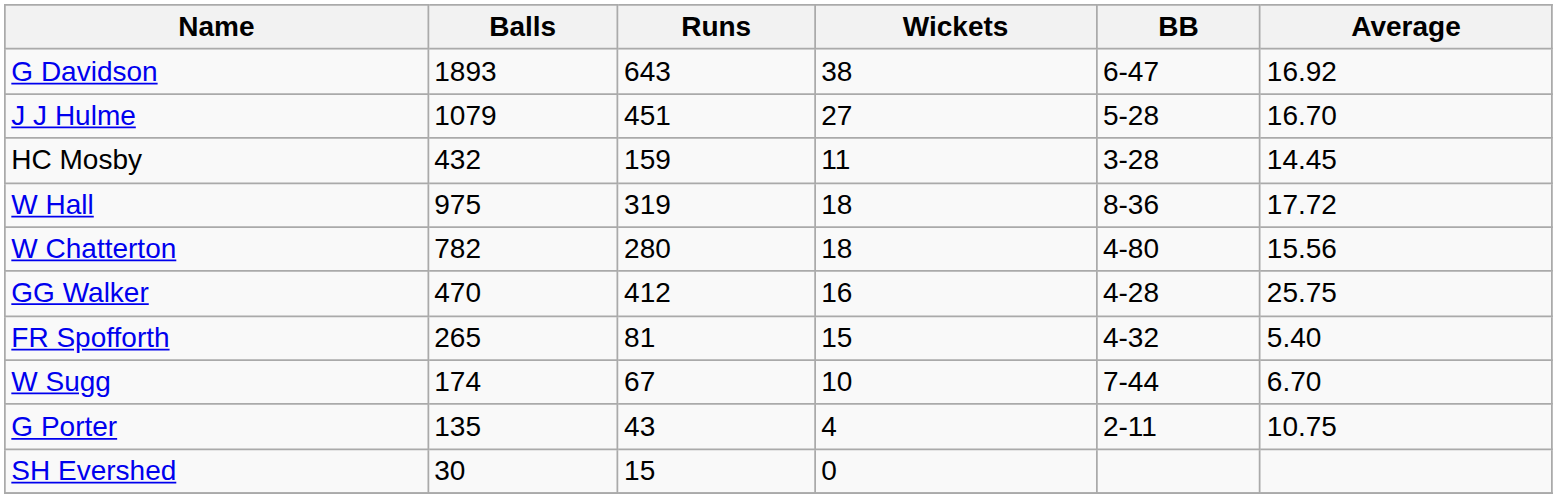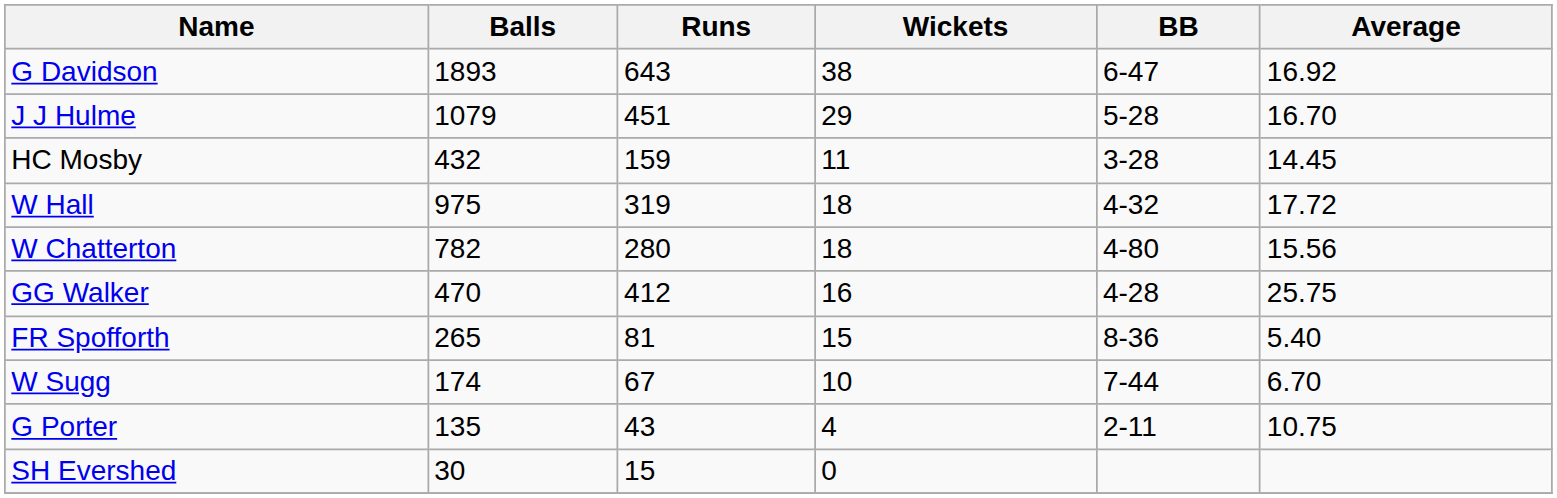 <table class="wikitable sortable" width="70%">
 <tr bgcolor="#efefef">
 <th>Name</th>
 <th>Balls</th>
 <th>Runs</th>
 <th>Wickets</th>
 <th>BB</th>
 <th>Average</th>
 </tr>
 <tr>
 <td><a href='#'>G Davidson</a></td>
 <td>1893</td>
 <td>643</td>
 <td>38</td>
 <td>6-47</td>
 <td>16.92</td>
 </tr>
 <tr>
 <td><a href='#'>J J Hulme</a></td>
 <td>1079</td>
 <td>451</td>
-<td>27</td>
+<td>29</td>
 <td>5-28</td>
 <td>16.70</td>
 </tr>
 <tr>
 <td>HC Mosby</td>
 <td>432</td>
 <td>159</td>
 <td>11</td>
 <td>3-28</td>
 <td>14.45</td>
 </tr>
 <tr>
 <td><a href='#'>W Hall</a></td>
 <td>975</td>
 <td>319</td>
 <td>18</td>
-<td>8-36</td>
+<td>4-32</td>
 <td>17.72</td>
 </tr>
 <tr>
 <td><a href='#'>W Chatterton</a></td>
 <td>782</td>
 <td>280</td>
 <td>18</td>
 <td>4-80</td>
 <td>15.56</td>
 </tr>
 <tr>
 <td><a href='#'>GG Walker</a></td>
 <td>470</td>
 <td>412</td>
 <td>16</td>
 <td>4-28</td>
 <td>25.75</td>
 </tr>
 <tr>
 <td><a href='#'>FR Spofforth</a></td>
 <td>265</td>
 <td>81</td>
 <td>15</td>
-<td>4-32</td>
+<td>8-36</td>
 <td>5.40</td>
 </tr>
 <tr>
 <td><a href='#'>W Sugg</a></td>
 <td>174</td>
 <td>67</td>
 <td>10</td>
 <td>7-44</td>
 <td>6.70</td>
 </tr>
 <tr>
 <td><a href='#'>G Porter</a></td>
 <td>135</td>
 <td>43</td>
 <td>4</td>
 <td>2-11</td>
 <td>10.75</td>
 </tr>
 <tr>
 <td><a href='#'>SH Evershed</a></td>
 <td>30</td>
 <td>15</td>
 <td>0</td>
 <td></td>
 <td></td>
 </tr>
 <tr>
 </tr>
 </table>
